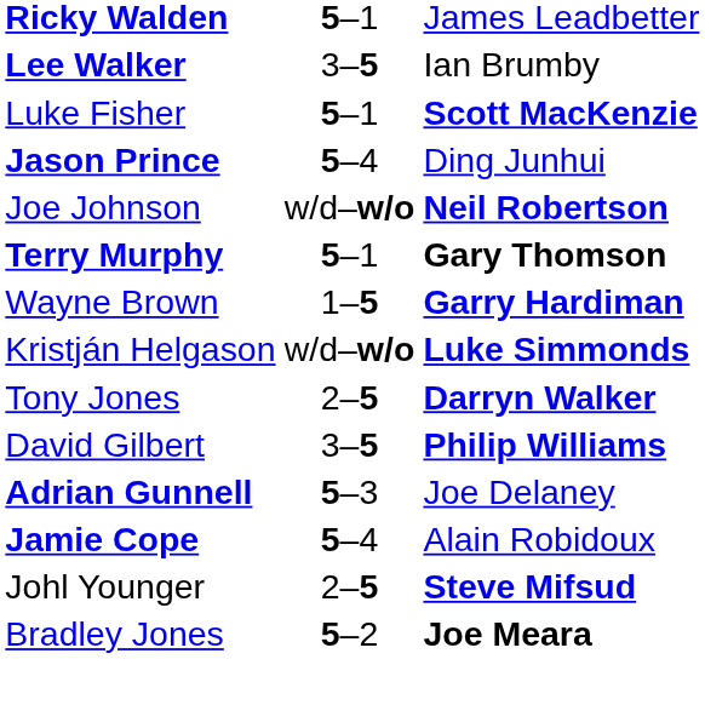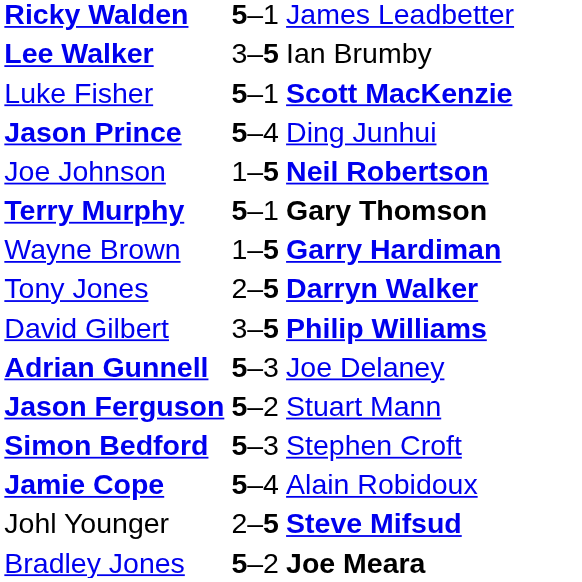 <table>
 <tr>
 <td> <strong><a href='#'>Ricky Walden</a></strong></td>
 <td align="center"><strong>5</strong>–1</td>
 <td> <a href='#'>James Leadbetter</a></td>
 </tr>
 <tr>
 <td> <strong><a href='#'>Lee Walker</a></strong></td>
 <td align="center">3–<strong>5</strong></td>
 <td> Ian Brumby</td>
 </tr>
 <tr>
 <td> <a href='#'>Luke Fisher</a></td>
 <td align="center"><strong>5</strong>–1</td>
 <td> <strong><a href='#'>Scott MacKenzie</a></strong></td>
 </tr>
 <tr>
 <td> <strong><a href='#'>Jason Prince</a></strong></td>
 <td align="center"><strong>5</strong>–4</td>
 <td> <a href='#'>Ding Junhui</a></td>
 </tr>
 <tr>
 <td> <a href='#'>Joe Johnson</a></td>
-<td align="center">w/d–<strong>w/o</strong></td>
+<td align="center">1–<strong>5</strong></td>
 <td> <strong><a href='#'>Neil Robertson</a></strong></td>
 </tr>
 <tr>
 <td> <strong><a href='#'>Terry Murphy</a></strong></td>
 <td align="center"><strong>5</strong>–1</td>
 <td><strong> Gary Thomson</strong></td>
 </tr>
 <tr>
 <td> <a href='#'>Wayne Brown</a></td>
 <td align="center">1–<strong>5</strong></td>
 <td> <strong><a href='#'>Garry Hardiman</a></strong></td>
-</tr>
-<tr>
-<td> <a href='#'>Kristján Helgason</a></td>
-<td align="center">w/d–<strong>w/o</strong></td>
-<td> <strong><a href='#'>Luke Simmonds</a></strong></td>
 </tr>
 <tr>
 <td> <a href='#'>Tony Jones</a></td>
 <td align="center">2–<strong>5</strong></td>
 <td> <strong><a href='#'>Darryn Walker</a></strong></td>
 </tr>
 <tr>
 <td> <a href='#'>David Gilbert</a></td>
 <td align="center">3–<strong>5</strong></td>
 <td> <strong><a href='#'>Philip Williams</a></strong></td>
 </tr>
 <tr>
 <td> <strong><a href='#'>Adrian Gunnell</a></strong></td>
 <td align="center"><strong>5</strong>–3</td>
 <td> <a href='#'>Joe Delaney</a></td>
 </tr>
 <tr>
+<td> <strong><a href='#'>Jason Ferguson</a></strong></td>
+<td align="center"><strong>5</strong>–2</td>
+<td> <a href='#'>Stuart Mann</a></td>
+</tr>
+<tr>
+<td> <strong><a href='#'>Simon Bedford</a></strong></td>
+<td align="center"><strong>5</strong>–3</td>
+<td> <a href='#'>Stephen Croft</a></td>
+</tr>
+<tr>
 <td> <strong><a href='#'>Jamie Cope</a></strong></td>
 <td align="center"><strong>5</strong>–4</td>
 <td> <a href='#'>Alain Robidoux</a></td>
 </tr>
 <tr>
 <td> Johl Younger</td>
 <td align="center">2–<strong>5</strong></td>
 <td> <strong><a href='#'>Steve Mifsud</a></strong></td>
 </tr>
 <tr>
 <td> <a href='#'>Bradley Jones</a></td>
 <td align="center"><strong>5</strong>–2</td>
 <td> <strong>Joe Meara</strong></td>
 </tr>
 </table>
